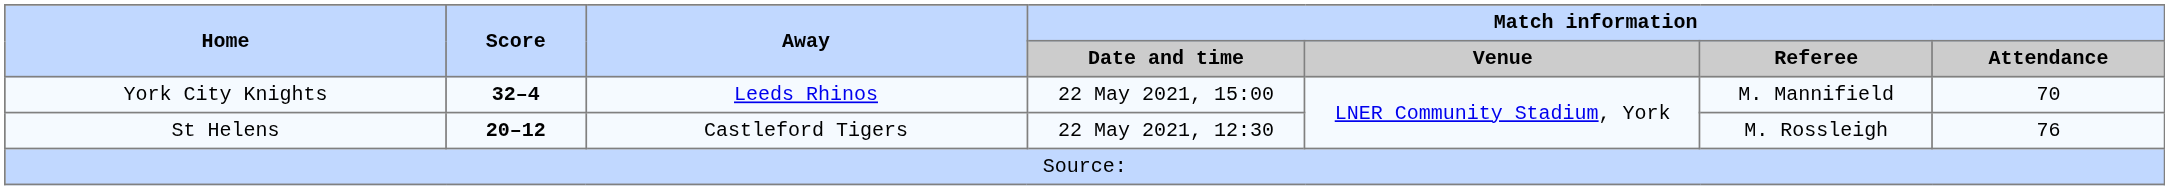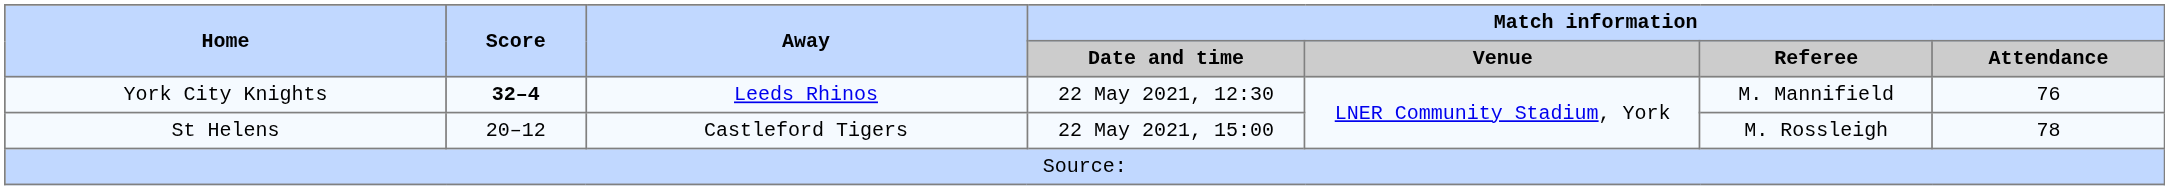 <table border=1 style="border-collapse:collapse; font-size:90%; text-align:center;" cellpadding=3 cellspacing=0 width=100%>
 <tr style="background:#C1D8ff;">
 <th scope="col" rowspan=2 width=19%>Home</th>
 <th scope="col" rowspan=2 width=6%>Score</th>
 <th scope="col" rowspan=2 width=19%>Away</th>
 <th colspan=4>Match information</th>
 </tr>
 <tr style="background:#CCCCCC;">
 <th scope="col" width=12%>Date and time</th>
 <th scope="col" width=17%>Venue</th>
 <th scope="col" width=10%>Referee</th>
 <th scope="col" width=10%>Attendance</th>
 </tr>
 <tr style="background:#F5FAFF;">
 <td> York City Knights</td>
 <td><strong>32–4</strong></td>
 <td> <a href='#'>Leeds Rhinos</a></td>
-<td>22 May 2021, 15:00</td>
+<td>22 May 2021, 12:30</td>
 <td rowspan=2><a href='#'>LNER Community Stadium</a>, York</td>
 <td>M. Mannifield</td>
-<td>70</td>
+<td>76</td>
 </tr>
 <tr style="background:#F5FAFF;">
 <td> St Helens</td>
-<td><strong>20–12</strong></td>
+<td>20–12</td>
 <td>  Castleford Tigers</td>
-<td>22 May 2021, 12:30</td>
+<td>22 May 2021, 15:00</td>
 <td>M. Rossleigh</td>
-<td>76</td>
+<td>78</td>
 </tr>
 <tr style="background:#c1d8ff;">
 <td colspan=7>Source:</td>
 </tr>
 </table>
